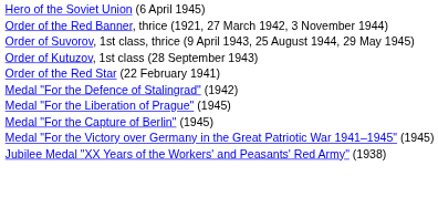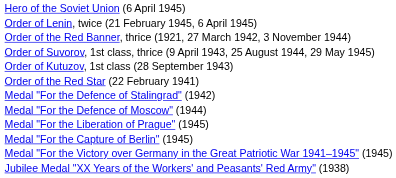 <table>
 <tr>
 <td></td>
 <td><a href='#'>Hero of the Soviet Union</a> (6 April 1945)</td>
+</tr>
+<tr>
+<td></td>
+<td><a href='#'>Order of Lenin</a>, twice (21 February 1945, 6 April 1945)</td>
 </tr>
 <tr>
 <td></td>
 <td><a href='#'>Order of the Red Banner</a>, thrice (1921, 27 March 1942, 3 November 1944)</td>
 </tr>
 <tr>
 <td></td>
 <td><a href='#'>Order of Suvorov</a>, 1st class, thrice (9 April 1943, 25 August 1944, 29 May 1945)</td>
 </tr>
 <tr>
 <td></td>
 <td><a href='#'>Order of Kutuzov</a>, 1st class (28 September 1943)</td>
 </tr>
 <tr>
 <td></td>
 <td><a href='#'>Order of the Red Star</a> (22 February 1941)</td>
 </tr>
 <tr>
 <td></td>
 <td><a href='#'>Medal "For the Defence of Stalingrad"</a> (1942)</td>
 </tr>
 <tr>
 <td></td>
+<td><a href='#'>Medal "For the Defence of Moscow"</a> (1944)</td>
+</tr>
+<tr>
+<td></td>
 <td><a href='#'>Medal "For the Liberation of Prague"</a> (1945)</td>
 </tr>
 <tr>
 <td></td>
 <td><a href='#'>Medal "For the Capture of Berlin"</a> (1945)</td>
 </tr>
 <tr>
 <td></td>
 <td><a href='#'>Medal "For the Victory over Germany in the Great Patriotic War 1941–1945"</a> (1945)</td>
 </tr>
 <tr>
 <td></td>
 <td><a href='#'>Jubilee Medal "XX Years of the Workers' and Peasants' Red Army"</a> (1938)</td>
 </tr>
 <tr>
 </tr>
 </table>
